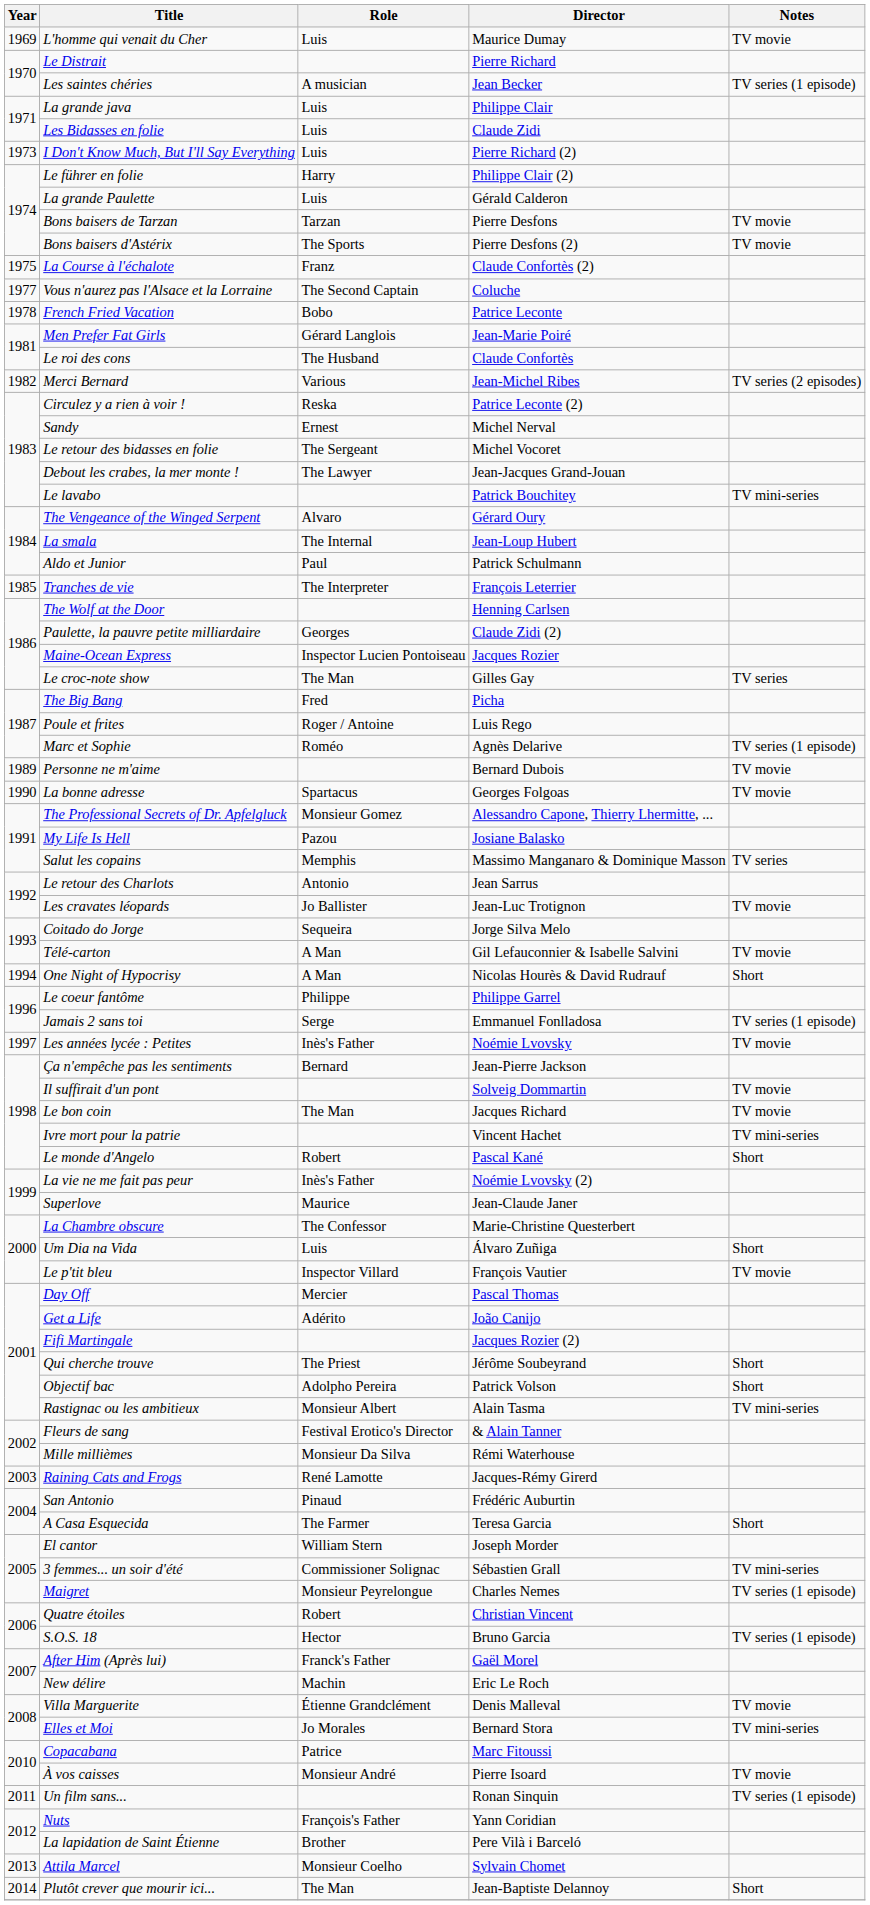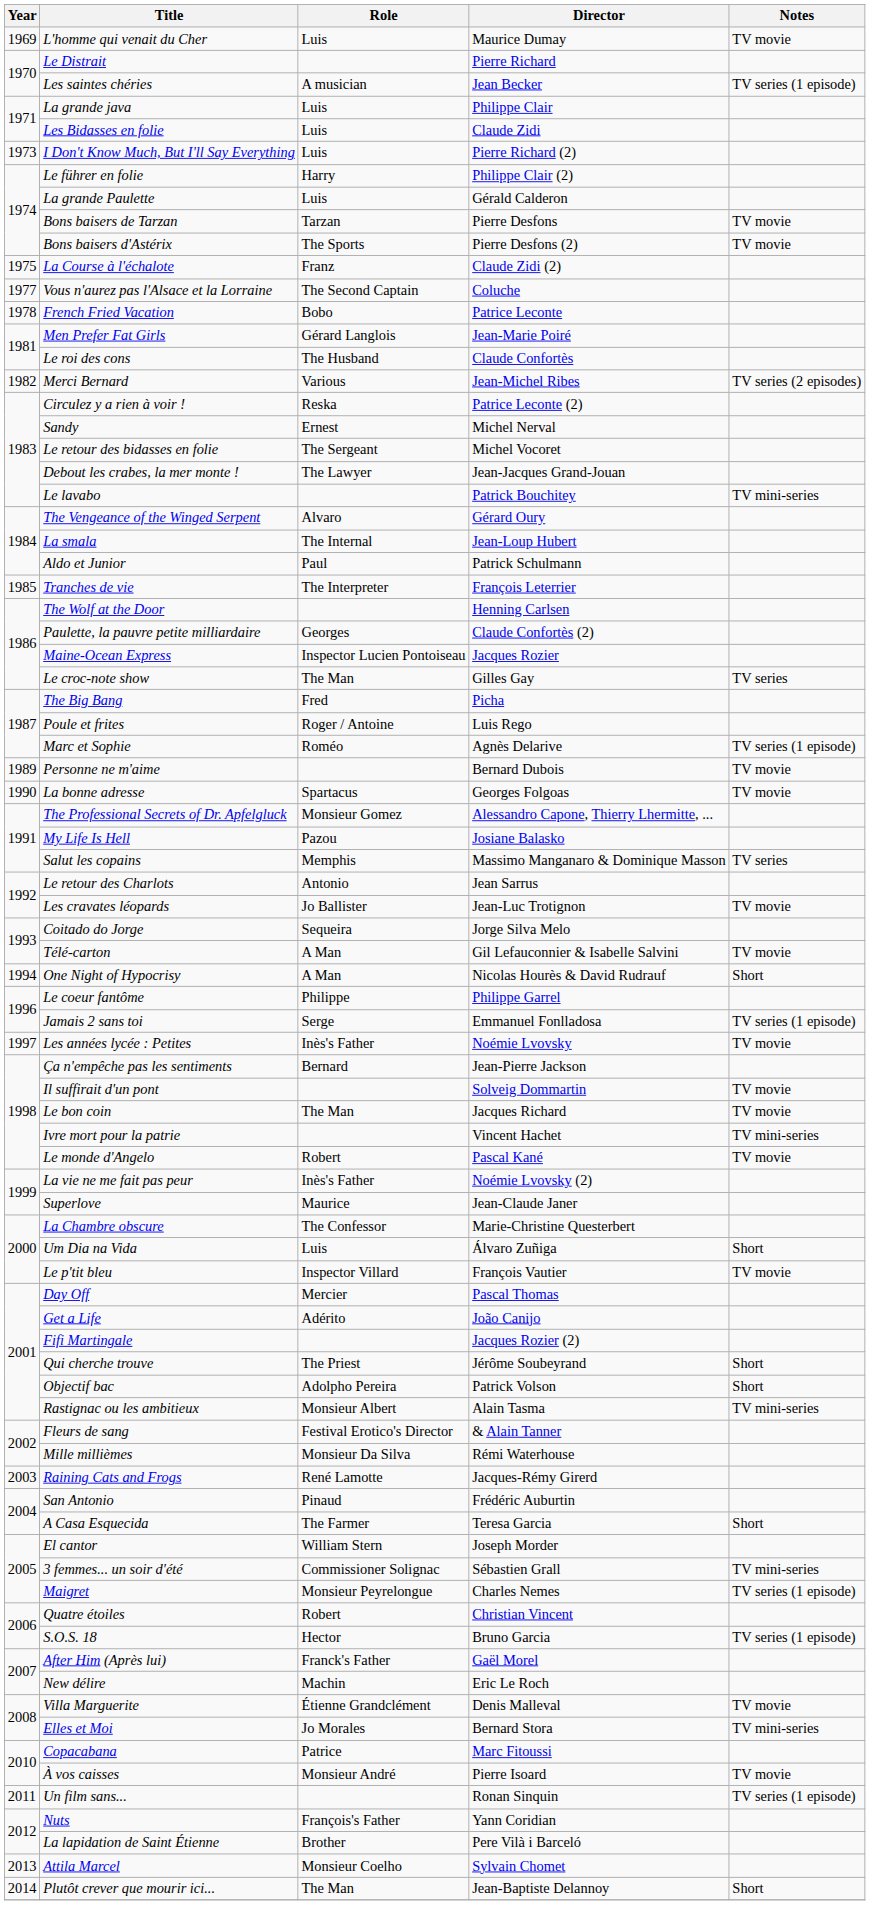 <table class="wikitable sortable">
 <tr>
 <th>Year</th>
 <th>Title</th>
 <th>Role</th>
 <th>Director</th>
 <th class="unsortable">Notes</th>
 </tr>
 <tr>
 <td rowspan=1>1969</td>
 <td><em>L'homme qui venait du Cher</em></td>
 <td>Luis</td>
 <td>Maurice Dumay</td>
 <td>TV movie</td>
 </tr>
 <tr>
 <td rowspan=2>1970</td>
 <td><em><a href='#'>Le Distrait</a></em></td>
 <td></td>
 <td><a href='#'>Pierre Richard</a></td>
 <td></td>
 </tr>
 <tr>
 <td><em>Les saintes chéries</em></td>
 <td>A musician</td>
 <td><a href='#'>Jean Becker</a></td>
 <td>TV series (1 episode)</td>
 </tr>
 <tr>
 <td rowspan=2>1971</td>
 <td><em>La grande java</em></td>
 <td>Luis</td>
 <td><a href='#'>Philippe Clair</a></td>
 <td></td>
 </tr>
 <tr>
 <td><em><a href='#'>Les Bidasses en folie</a></em></td>
 <td>Luis</td>
 <td><a href='#'>Claude Zidi</a></td>
 <td></td>
 </tr>
 <tr>
 <td rowspan=1>1973</td>
 <td><em><a href='#'>I Don't Know Much, But I'll Say Everything</a></em></td>
 <td>Luis</td>
 <td><a href='#'>Pierre Richard</a> (2)</td>
 <td></td>
 </tr>
 <tr>
 <td rowspan=4>1974</td>
 <td><em>Le führer en folie</em></td>
 <td>Harry</td>
 <td><a href='#'>Philippe Clair</a> (2)</td>
 <td></td>
 </tr>
 <tr>
 <td><em>La grande Paulette</em></td>
 <td>Luis</td>
 <td>Gérald Calderon</td>
 <td></td>
 </tr>
 <tr>
 <td><em>Bons baisers de Tarzan</em></td>
 <td>Tarzan</td>
 <td>Pierre Desfons</td>
 <td>TV movie</td>
 </tr>
 <tr>
 <td><em>Bons baisers d'Astérix</em></td>
 <td>The Sports</td>
 <td>Pierre Desfons (2)</td>
 <td>TV movie</td>
 </tr>
 <tr>
 <td rowspan=1>1975</td>
 <td><em><a href='#'>La Course à l'échalote</a></em></td>
 <td>Franz</td>
-<td><a href='#'>Claude Confortès</a> (2)</td>
+<td><a href='#'>Claude Zidi</a> (2)</td>
 <td></td>
 </tr>
 <tr>
 <td rowspan=1>1977</td>
 <td><em>Vous n'aurez pas l'Alsace et la Lorraine</em></td>
 <td>The Second Captain</td>
 <td><a href='#'>Coluche</a></td>
 <td></td>
 </tr>
 <tr>
 <td rowspan=1>1978</td>
 <td><em><a href='#'>French Fried Vacation</a></em></td>
 <td>Bobo</td>
 <td><a href='#'>Patrice Leconte</a></td>
 <td></td>
 </tr>
 <tr>
 <td rowspan=2>1981</td>
 <td><em><a href='#'>Men Prefer Fat Girls</a></em></td>
 <td>Gérard Langlois</td>
 <td><a href='#'>Jean-Marie Poiré</a></td>
 <td></td>
 </tr>
 <tr>
 <td><em>Le roi des cons</em></td>
 <td>The Husband</td>
 <td><a href='#'>Claude Confortès</a></td>
 <td></td>
 </tr>
 <tr>
 <td rowspan=1>1982</td>
 <td><em>Merci Bernard</em></td>
 <td>Various</td>
 <td><a href='#'>Jean-Michel Ribes</a></td>
 <td>TV series (2 episodes)</td>
 </tr>
 <tr>
 <td rowspan=5>1983</td>
 <td><em>Circulez y a rien à voir !</em></td>
 <td>Reska</td>
 <td><a href='#'>Patrice Leconte</a> (2)</td>
 <td></td>
 </tr>
 <tr>
 <td><em>Sandy</em></td>
 <td>Ernest</td>
 <td>Michel Nerval</td>
 <td></td>
 </tr>
 <tr>
 <td><em>Le retour des bidasses en folie</em></td>
 <td>The Sergeant</td>
 <td>Michel Vocoret</td>
 <td></td>
 </tr>
 <tr>
 <td><em>Debout les crabes, la mer monte !</em></td>
 <td>The Lawyer</td>
 <td>Jean-Jacques Grand-Jouan</td>
 <td></td>
 </tr>
 <tr>
 <td><em>Le lavabo</em></td>
 <td></td>
 <td><a href='#'>Patrick Bouchitey</a></td>
 <td>TV mini-series</td>
 </tr>
 <tr>
 <td rowspan=3>1984</td>
 <td><em><a href='#'>The Vengeance of the Winged Serpent</a></em></td>
 <td>Alvaro</td>
 <td><a href='#'>Gérard Oury</a></td>
 <td></td>
 </tr>
 <tr>
 <td><em><a href='#'>La smala</a></em></td>
 <td>The Internal</td>
 <td><a href='#'>Jean-Loup Hubert</a></td>
 <td></td>
 </tr>
 <tr>
 <td><em>Aldo et Junior</em></td>
 <td>Paul</td>
 <td>Patrick Schulmann</td>
 <td></td>
 </tr>
 <tr>
 <td rowspan=1>1985</td>
 <td><em><a href='#'>Tranches de vie</a></em></td>
 <td>The Interpreter</td>
 <td><a href='#'>François Leterrier</a></td>
 <td></td>
 </tr>
 <tr>
 <td rowspan=4>1986</td>
 <td><em><a href='#'>The Wolf at the Door</a></em></td>
 <td></td>
 <td><a href='#'>Henning Carlsen</a></td>
 <td></td>
 </tr>
 <tr>
 <td><em>Paulette, la pauvre petite milliardaire</em></td>
 <td>Georges</td>
-<td><a href='#'>Claude Zidi</a> (2)</td>
+<td><a href='#'>Claude Confortès</a> (2)</td>
 <td></td>
 </tr>
 <tr>
 <td><em><a href='#'>Maine-Ocean Express</a></em></td>
 <td>Inspector Lucien Pontoiseau</td>
 <td><a href='#'>Jacques Rozier</a></td>
 <td></td>
 </tr>
 <tr>
 <td><em>Le croc-note show</em></td>
 <td>The Man</td>
 <td>Gilles Gay</td>
 <td>TV series</td>
 </tr>
 <tr>
 <td rowspan=3>1987</td>
 <td><em><a href='#'>The Big Bang</a></em></td>
 <td>Fred</td>
 <td><a href='#'>Picha</a></td>
 <td></td>
 </tr>
 <tr>
 <td><em>Poule et frites</em></td>
 <td>Roger / Antoine</td>
 <td>Luis Rego</td>
 <td></td>
 </tr>
 <tr>
 <td><em>Marc et Sophie</em></td>
 <td>Roméo</td>
 <td>Agnès Delarive</td>
 <td>TV series (1 episode)</td>
 </tr>
 <tr>
 <td rowspan=1>1989</td>
 <td><em>Personne ne m'aime</em></td>
 <td></td>
 <td>Bernard Dubois</td>
 <td>TV movie</td>
 </tr>
 <tr>
 <td rowspan=1>1990</td>
 <td><em>La bonne adresse</em></td>
 <td>Spartacus</td>
 <td>Georges Folgoas</td>
 <td>TV movie</td>
 </tr>
 <tr>
 <td rowspan=3>1991</td>
 <td><em><a href='#'>The Professional Secrets of Dr. Apfelgluck</a></em></td>
 <td>Monsieur Gomez</td>
 <td><a href='#'>Alessandro Capone</a>, <a href='#'>Thierry Lhermitte</a>, ...</td>
 <td></td>
 </tr>
 <tr>
 <td><em><a href='#'>My Life Is Hell</a></em></td>
 <td>Pazou</td>
 <td><a href='#'>Josiane Balasko</a></td>
 <td></td>
 </tr>
 <tr>
 <td><em>Salut les copains</em></td>
 <td>Memphis</td>
 <td>Massimo Manganaro & Dominique Masson</td>
 <td>TV series</td>
 </tr>
 <tr>
 <td rowspan=2>1992</td>
 <td><em>Le retour des Charlots</em></td>
 <td>Antonio</td>
 <td>Jean Sarrus</td>
 <td></td>
 </tr>
 <tr>
 <td><em>Les cravates léopards</em></td>
 <td>Jo Ballister</td>
 <td>Jean-Luc Trotignon</td>
 <td>TV movie</td>
 </tr>
 <tr>
 <td rowspan=2>1993</td>
 <td><em>Coitado do Jorge</em></td>
 <td>Sequeira</td>
 <td>Jorge Silva Melo</td>
 <td></td>
 </tr>
 <tr>
 <td><em>Télé-carton</em></td>
 <td>A Man</td>
 <td>Gil Lefauconnier & Isabelle Salvini</td>
 <td>TV movie</td>
 </tr>
 <tr>
 <td rowspan=1>1994</td>
 <td><em>One Night of Hypocrisy</em></td>
 <td>A Man</td>
 <td>Nicolas Hourès & David Rudrauf</td>
 <td>Short</td>
 </tr>
 <tr>
 <td rowspan=2>1996</td>
 <td><em>Le coeur fantôme</em></td>
 <td>Philippe</td>
 <td><a href='#'>Philippe Garrel</a></td>
 <td></td>
 </tr>
 <tr>
 <td><em>Jamais 2 sans toi</em></td>
 <td>Serge</td>
 <td>Emmanuel Fonlladosa</td>
 <td>TV series (1 episode)</td>
 </tr>
 <tr>
 <td rowspan=1>1997</td>
 <td><em>Les années lycée : Petites</em></td>
 <td>Inès's Father</td>
 <td><a href='#'>Noémie Lvovsky</a></td>
 <td>TV movie</td>
 </tr>
 <tr>
 <td rowspan=5>1998</td>
 <td><em>Ça n'empêche pas les sentiments</em></td>
 <td>Bernard</td>
 <td>Jean-Pierre Jackson</td>
 <td></td>
 </tr>
 <tr>
 <td><em>Il suffirait d'un pont</em></td>
 <td></td>
 <td><a href='#'>Solveig Dommartin</a></td>
 <td>TV movie</td>
 </tr>
 <tr>
 <td><em>Le bon coin</em></td>
 <td>The Man</td>
 <td>Jacques Richard</td>
 <td>TV movie</td>
 </tr>
 <tr>
 <td><em>Ivre mort pour la patrie</em></td>
 <td></td>
 <td>Vincent Hachet</td>
 <td>TV mini-series</td>
 </tr>
 <tr>
 <td><em>Le monde d'Angelo</em></td>
 <td>Robert</td>
 <td><a href='#'>Pascal Kané</a></td>
-<td>Short</td>
+<td>TV movie</td>
 </tr>
 <tr>
 <td rowspan=2>1999</td>
 <td><em>La vie ne me fait pas peur</em></td>
 <td>Inès's Father</td>
 <td><a href='#'>Noémie Lvovsky</a> (2)</td>
 <td></td>
 </tr>
 <tr>
 <td><em>Superlove</em></td>
 <td>Maurice</td>
 <td>Jean-Claude Janer</td>
 <td></td>
 </tr>
 <tr>
 <td rowspan=3>2000</td>
 <td><em><a href='#'>La Chambre obscure</a></em></td>
 <td>The Confessor</td>
 <td>Marie-Christine Questerbert</td>
 <td></td>
 </tr>
 <tr>
 <td><em>Um Dia na Vida</em></td>
 <td>Luis</td>
 <td>Álvaro Zuñiga</td>
 <td>Short</td>
 </tr>
 <tr>
 <td><em>Le p'tit bleu</em></td>
 <td>Inspector Villard</td>
 <td>François Vautier</td>
 <td>TV movie</td>
 </tr>
 <tr>
 <td rowspan=6>2001</td>
 <td><em><a href='#'>Day Off</a></em></td>
 <td>Mercier</td>
 <td><a href='#'>Pascal Thomas</a></td>
 <td></td>
 </tr>
 <tr>
 <td><em><a href='#'>Get a Life</a></em></td>
 <td>Adérito</td>
 <td><a href='#'>João Canijo</a></td>
 <td></td>
 </tr>
 <tr>
 <td><em><a href='#'>Fifi Martingale</a></em></td>
 <td></td>
 <td><a href='#'>Jacques Rozier</a> (2)</td>
 <td></td>
 </tr>
 <tr>
 <td><em>Qui cherche trouve</em></td>
 <td>The Priest</td>
 <td>Jérôme Soubeyrand</td>
 <td>Short</td>
 </tr>
 <tr>
 <td><em>Objectif bac</em></td>
 <td>Adolpho Pereira</td>
 <td>Patrick Volson</td>
 <td>Short</td>
 </tr>
 <tr>
 <td><em>Rastignac ou les ambitieux</em></td>
 <td>Monsieur Albert</td>
 <td>Alain Tasma</td>
 <td>TV mini-series</td>
 </tr>
 <tr>
 <td rowspan=2>2002</td>
 <td><em>Fleurs de sang</em></td>
 <td>Festival Erotico's Director</td>
 <td> & <a href='#'>Alain Tanner</a></td>
 <td></td>
 </tr>
 <tr>
 <td><em>Mille millièmes</em></td>
 <td>Monsieur Da Silva</td>
 <td>Rémi Waterhouse</td>
 <td></td>
 </tr>
 <tr>
 <td rowspan=1>2003</td>
 <td><em><a href='#'>Raining Cats and Frogs</a></em></td>
 <td>René Lamotte</td>
 <td>Jacques-Rémy Girerd</td>
 <td></td>
 </tr>
 <tr>
 <td rowspan=2>2004</td>
 <td><em>San Antonio</em></td>
 <td>Pinaud</td>
 <td>Frédéric Auburtin</td>
 <td></td>
 </tr>
 <tr>
 <td><em>A Casa Esquecida</em></td>
 <td>The Farmer</td>
 <td>Teresa Garcia</td>
 <td>Short</td>
 </tr>
 <tr>
 <td rowspan=3>2005</td>
 <td><em>El cantor</em></td>
 <td>William Stern</td>
 <td>Joseph Morder</td>
 <td></td>
 </tr>
 <tr>
 <td><em>3 femmes... un soir d'été</em></td>
 <td>Commissioner Solignac</td>
 <td>Sébastien Grall</td>
 <td>TV mini-series</td>
 </tr>
 <tr>
 <td><em><a href='#'>Maigret</a></em></td>
 <td>Monsieur Peyrelongue</td>
 <td>Charles Nemes</td>
 <td>TV series (1 episode)</td>
 </tr>
 <tr>
 <td rowspan=2>2006</td>
 <td><em>Quatre étoiles</em></td>
 <td>Robert</td>
 <td><a href='#'>Christian Vincent</a></td>
 <td></td>
 </tr>
 <tr>
 <td><em>S.O.S. 18</em></td>
 <td>Hector</td>
 <td>Bruno Garcia</td>
 <td>TV series (1 episode)</td>
 </tr>
 <tr>
 <td rowspan=2>2007</td>
 <td><em><a href='#'>After Him</a> (Après lui)</em></td>
 <td>Franck's Father</td>
 <td><a href='#'>Gaël Morel</a></td>
 <td></td>
 </tr>
 <tr>
 <td><em>New délire</em></td>
 <td>Machin</td>
 <td>Eric Le Roch</td>
 <td></td>
 </tr>
 <tr>
 <td rowspan=2>2008</td>
 <td><em>Villa Marguerite</em></td>
 <td>Étienne Grandclément</td>
 <td>Denis Malleval</td>
 <td>TV movie</td>
 </tr>
 <tr>
 <td><em><a href='#'>Elles et Moi</a></em></td>
 <td>Jo Morales</td>
 <td>Bernard Stora</td>
 <td>TV mini-series</td>
 </tr>
 <tr>
 <td rowspan=2>2010</td>
 <td><em><a href='#'>Copacabana</a></em></td>
 <td>Patrice</td>
 <td><a href='#'>Marc Fitoussi</a></td>
 <td></td>
 </tr>
 <tr>
 <td><em>À vos caisses</em></td>
 <td>Monsieur André</td>
 <td>Pierre Isoard</td>
 <td>TV movie</td>
 </tr>
 <tr>
 <td rowspan=1>2011</td>
 <td><em>Un film sans...</em></td>
 <td></td>
 <td>Ronan Sinquin</td>
 <td>TV series (1 episode)</td>
 </tr>
 <tr>
 <td rowspan=2>2012</td>
 <td><em><a href='#'>Nuts</a></em></td>
 <td>François's Father</td>
 <td>Yann Coridian</td>
 <td></td>
 </tr>
 <tr>
 <td><em>La lapidation de Saint Étienne</em></td>
 <td>Brother</td>
 <td>Pere Vilà i Barceló</td>
 <td></td>
 </tr>
 <tr>
 <td rowspan=1>2013</td>
 <td><em><a href='#'>Attila Marcel</a></em></td>
 <td>Monsieur Coelho</td>
 <td><a href='#'>Sylvain Chomet</a></td>
 <td></td>
 </tr>
 <tr>
 <td rowspan=1>2014</td>
 <td><em>Plutôt crever que mourir ici...</em></td>
 <td>The Man</td>
 <td>Jean-Baptiste Delannoy</td>
 <td>Short</td>
 </tr>
 <tr>
 </tr>
 </table>
